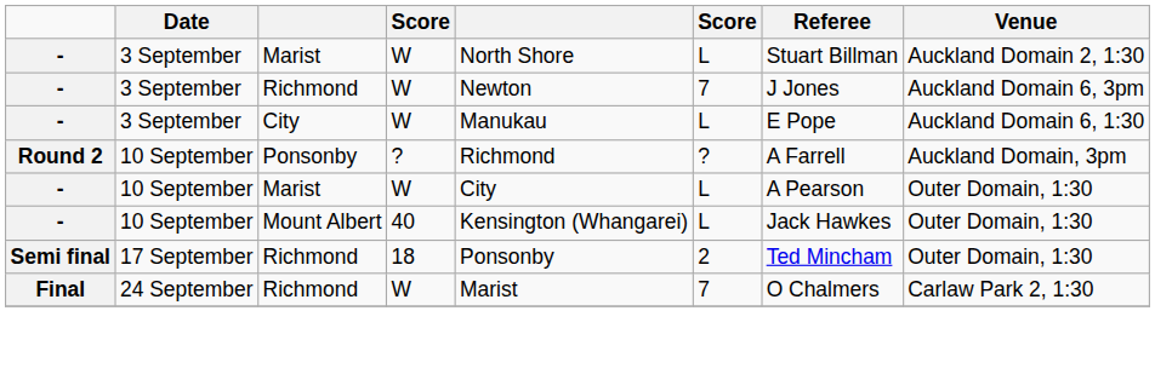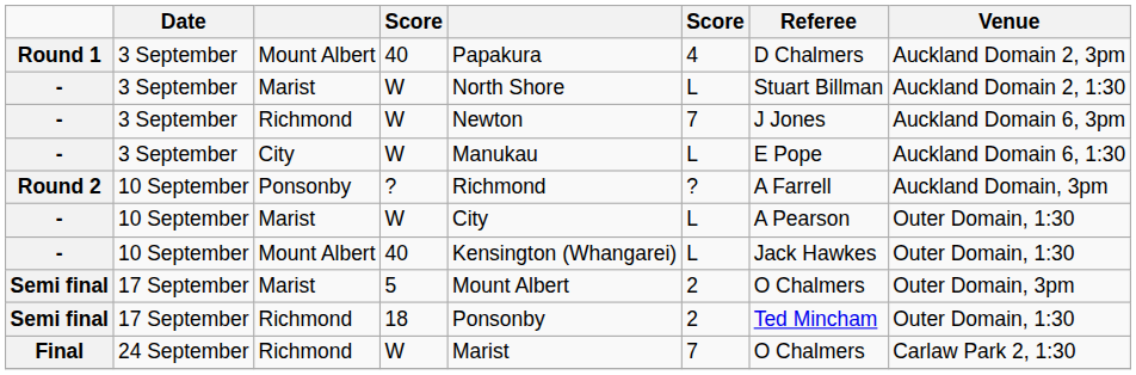 <table class="wikitable mw-collapsible">
 <tr>
 <td></td>
 <th scope="col">Date</th>
 <th scope="col"></th>
 <th scope="col">Score</th>
 <th scope="col"></th>
 <th scope="col">Score</th>
 <th scope="col">Referee</th>
 <th scope="col">Venue</th>
+</tr>
+<tr>
+<th scope="row">Round 1</th>
+<td>3 September </td>
+<td>Mount Albert</td>
+<td>40</td>
+<td>Papakura</td>
+<td>4</td>
+<td>D Chalmers</td>
+<td>Auckland Domain 2, 3pm</td>
 </tr>
 <tr>
 <th scope="row">-</th>
 <td>3 September</td>
 <td>Marist</td>
 <td>W</td>
 <td>North Shore</td>
 <td>L</td>
 <td>Stuart Billman</td>
 <td>Auckland Domain 2, 1:30</td>
 </tr>
 <tr>
 <th scope="row">-</th>
 <td>3 September</td>
 <td>Richmond</td>
 <td>W</td>
 <td>Newton</td>
 <td>7</td>
 <td>J Jones</td>
 <td>Auckland Domain 6, 3pm</td>
 </tr>
 <tr>
 <th scope="row">-</th>
 <td>3 September</td>
 <td>City</td>
 <td>W</td>
 <td>Manukau</td>
 <td>L</td>
 <td>E Pope</td>
 <td>Auckland Domain 6, 1:30</td>
 </tr>
 <tr>
 <th scope="row">Round 2</th>
 <td>10 September</td>
 <td>Ponsonby</td>
 <td>?</td>
 <td>Richmond</td>
 <td>?</td>
 <td>A Farrell</td>
 <td>Auckland Domain, 3pm</td>
 </tr>
 <tr>
 <th scope="row">-</th>
 <td>10 September</td>
 <td>Marist</td>
 <td>W</td>
 <td>City</td>
 <td>L</td>
 <td>A Pearson</td>
 <td>Outer Domain, 1:30</td>
 </tr>
 <tr>
 <th scope="row">-</th>
 <td>10 September</td>
 <td>Mount Albert</td>
 <td>40</td>
 <td>Kensington (Whangarei)</td>
 <td>L</td>
 <td>Jack Hawkes</td>
 <td>Outer Domain, 1:30</td>
 </tr>
 <tr>
 <th scope="row">Semi final</th>
+<td>17 September </td>
+<td>Marist</td>
+<td>5</td>
+<td>Mount Albert</td>
+<td>2</td>
+<td>O Chalmers</td>
+<td>Outer Domain, 3pm</td>
+</tr>
+<tr>
+<th scope="row">Semi final</th>
 <td>17 September</td>
 <td>Richmond</td>
 <td>18</td>
 <td>Ponsonby</td>
 <td>2</td>
 <td><a href='#'>Ted Mincham</a></td>
 <td>Outer Domain, 1:30</td>
 </tr>
 <tr>
 <th scope="row">Final</th>
 <td>24 September </td>
 <td>Richmond</td>
 <td>W</td>
 <td>Marist</td>
 <td>7</td>
 <td>O Chalmers</td>
 <td>Carlaw Park 2, 1:30</td>
 </tr>
 <tr>
 </tr>
 </table>
